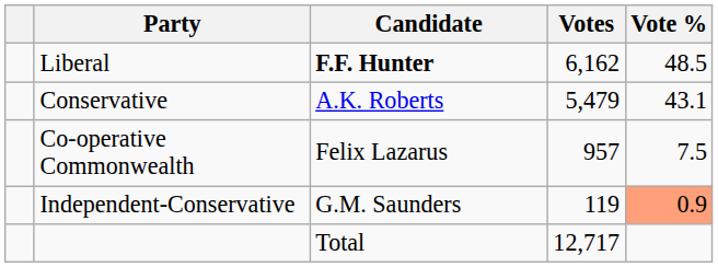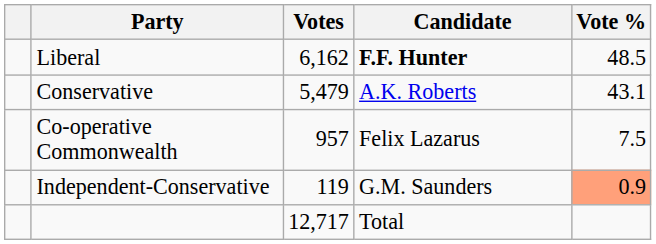 <table class="wikitable">
 <tr>
 <th></th>
 <th scope="col" style="width:175px;">Party</th>
+<th>Votes</th>
 <th scope="col" style="width:150px;">Candidate</th>
-<th>Votes</th>
 <th>Vote %</th>
 </tr>
 <tr>
 <td>   </td>
 <td>Liberal</td>
+<td align=right>6,162</td>
 <td><strong>F.F. Hunter</strong></td>
-<td align=right>6,162</td>
 <td align=right>48.5</td>
 </tr>
 <tr>
 <td>   </td>
 <td>Conservative</td>
+<td align=right>5,479</td>
 <td><a href='#'>A.K. Roberts</a></td>
-<td align=right>5,479</td>
 <td align=right>43.1</td>
 </tr>
 <tr>
 <td>   </td>
 <td>Co-operative Commonwealth</td>
+<td align=right>957</td>
 <td>Felix Lazarus</td>
-<td align=right>957</td>
 <td align=right>7.5</td>
 </tr>
 <tr>
 <td>   </td>
 <td>Independent-Conservative</td>
+<td align=right>119</td>
 <td>G.M. Saunders</td>
-<td align=right>119</td>
 <td align=right style="background: lightsalmon;">0.9</td>
 </tr>
 <tr>
 <td></td>
 <td></td>
+<td align=right>12,717</td>
 <td>Total</td>
-<td align=right>12,717</td>
 <td></td>
 </tr>
 </table>
